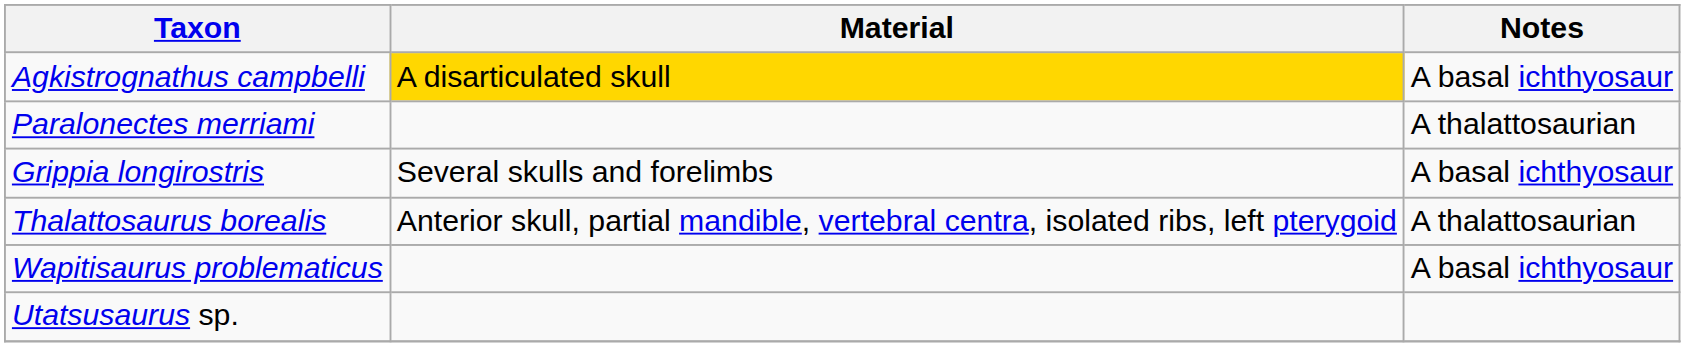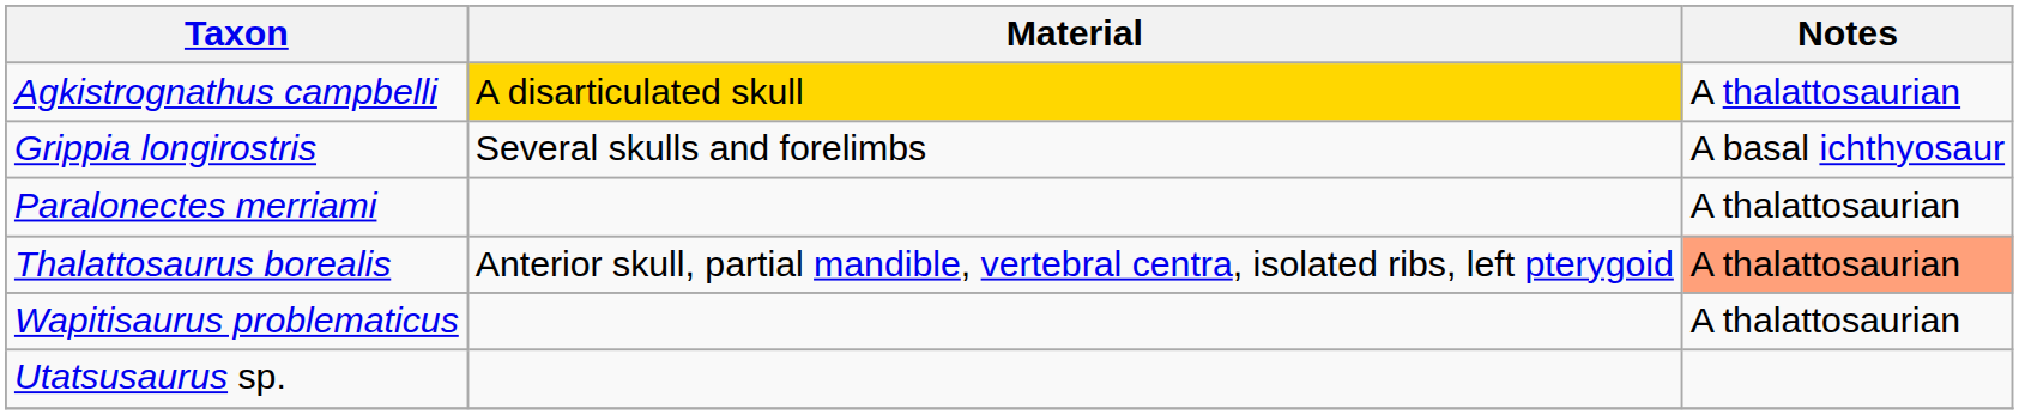 <table class="wikitable sortable mw-collapsible">
 <tr>
 <th><a href='#'>Taxon</a></th>
 <th>Material</th>
 <th>Notes</th>
 </tr>
 <tr>
 <td><em><a href='#'>Agkistrognathus campbelli</a></em></td>
 <td style="background: gold;">A disarticulated skull</td>
+<td>A <a href='#'>thalattosaurian</a></td>
+</tr>
+<tr>
+<td><em><a href='#'>Grippia longirostris</a></em></td>
+<td>Several skulls and forelimbs</td>
 <td>A basal <a href='#'>ichthyosaur</a></td>
 </tr>
 <tr>
 <td><em><a href='#'>Paralonectes merriami</a></em></td>
 <td></td>
 <td>A thalattosaurian</td>
 </tr>
 <tr>
-<td><em><a href='#'>Grippia longirostris</a></em></td>
-<td>Several skulls and forelimbs</td>
-<td>A basal <a href='#'>ichthyosaur</a></td>
-</tr>
-<tr>
 <td><em><a href='#'>Thalattosaurus borealis</a></em></td>
 <td>Anterior skull, partial <a href='#'>mandible</a>, <a href='#'>vertebral centra</a>, isolated ribs, left <a href='#'>pterygoid</a></td>
-<td>A thalattosaurian</td>
+<td style="background: lightsalmon;">A thalattosaurian</td>
 </tr>
 <tr>
 <td><em><a href='#'>Wapitisaurus problematicus</a></em></td>
 <td></td>
-<td>A basal <a href='#'>ichthyosaur</a></td>
+<td>A thalattosaurian</td>
 </tr>
 <tr>
 <td><em><a href='#'>Utatsusaurus</a></em> sp.</td>
 <td></td>
 <td></td>
 </tr>
 <tr>
 </tr>
 </table>
